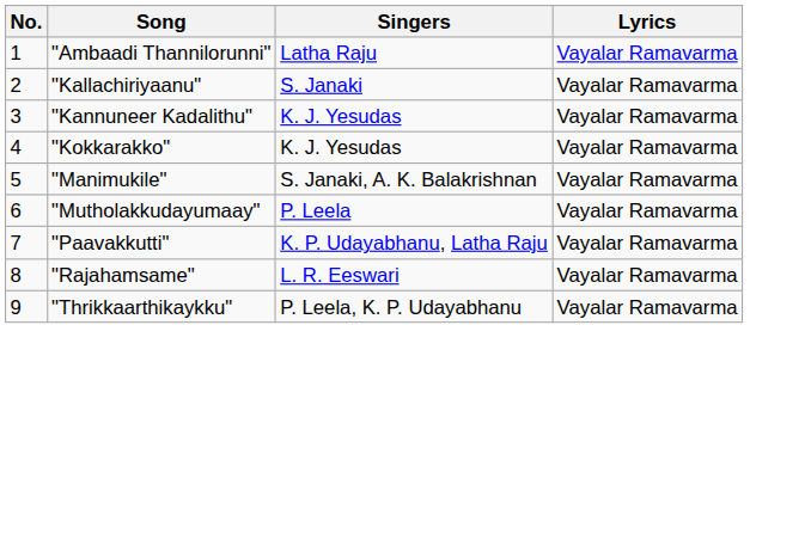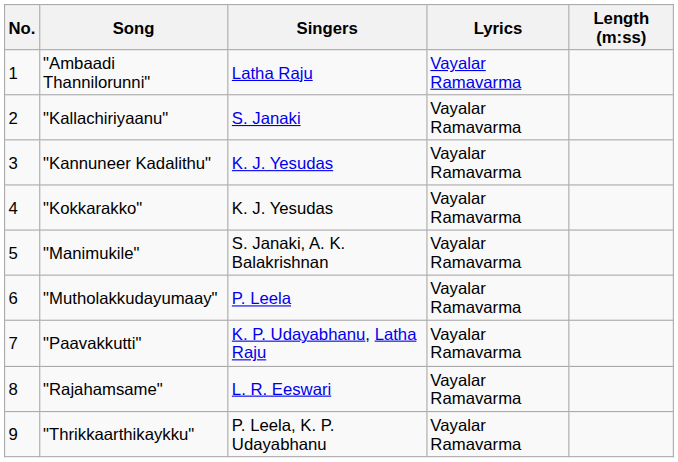 <table class="wikitable" style="font-size:95%;">
 <tr>
 <th>No.</th>
 <th>Song</th>
 <th>Singers</th>
 <th>Lyrics</th>
+<th>Length (m:ss)</th>
 </tr>
 <tr>
 <td>1</td>
 <td>"Ambaadi Thannilorunni"</td>
 <td><a href='#'>Latha Raju</a></td>
 <td><a href='#'>Vayalar Ramavarma</a></td>
+<td></td>
 </tr>
 <tr>
 <td>2</td>
 <td>"Kallachiriyaanu"</td>
 <td><a href='#'>S. Janaki</a></td>
 <td>Vayalar Ramavarma</td>
+<td></td>
 </tr>
 <tr>
 <td>3</td>
 <td>"Kannuneer Kadalithu"</td>
 <td><a href='#'>K. J. Yesudas</a></td>
 <td>Vayalar Ramavarma</td>
+<td></td>
 </tr>
 <tr>
 <td>4</td>
 <td>"Kokkarakko"</td>
 <td>K. J. Yesudas</td>
 <td>Vayalar Ramavarma</td>
+<td></td>
 </tr>
 <tr>
 <td>5</td>
 <td>"Manimukile"</td>
 <td>S. Janaki, A. K. Balakrishnan</td>
 <td>Vayalar Ramavarma</td>
+<td></td>
 </tr>
 <tr>
 <td>6</td>
 <td>"Mutholakkudayumaay"</td>
 <td><a href='#'>P. Leela</a></td>
 <td>Vayalar Ramavarma</td>
+<td></td>
 </tr>
 <tr>
 <td>7</td>
 <td>"Paavakkutti"</td>
 <td><a href='#'>K. P. Udayabhanu</a>, <a href='#'>Latha Raju</a></td>
 <td>Vayalar Ramavarma</td>
+<td></td>
 </tr>
 <tr>
 <td>8</td>
 <td>"Rajahamsame"</td>
 <td><a href='#'>L. R. Eeswari</a></td>
 <td>Vayalar Ramavarma</td>
+<td></td>
 </tr>
 <tr>
 <td>9</td>
 <td>"Thrikkaarthikaykku"</td>
 <td>P. Leela, K. P. Udayabhanu</td>
 <td>Vayalar Ramavarma</td>
+<td></td>
 </tr>
 </table>
